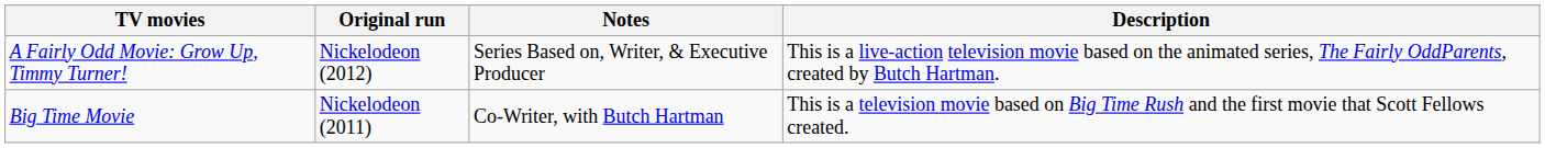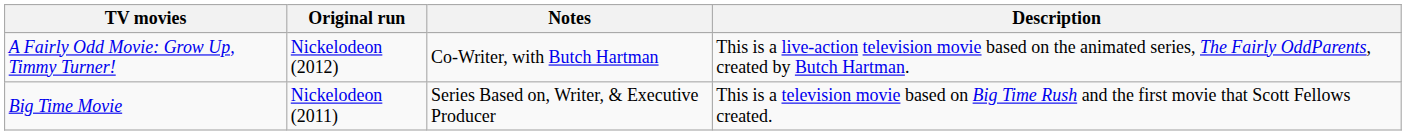 <table class="wikitable" border="1">
 <tr>
 <th>TV movies</th>
 <th>Original run</th>
 <th>Notes</th>
 <th>Description</th>
 </tr>
 <tr>
 <td><em><a href='#'>A Fairly Odd Movie: Grow Up, Timmy Turner!</a></em></td>
 <td><a href='#'>Nickelodeon</a> (2012)</td>
-<td>Series Based on, Writer, & Executive Producer</td>
+<td>Co-Writer, with <a href='#'>Butch Hartman</a></td>
 <td>This is a <a href='#'>live-action</a> <a href='#'>television movie</a> based on the animated series, <em><a href='#'>The Fairly OddParents</a></em>, created by <a href='#'>Butch Hartman</a>.</td>
 </tr>
 <tr>
 <td><em><a href='#'>Big Time Movie</a></em></td>
 <td><a href='#'>Nickelodeon</a> (2011)</td>
-<td>Co-Writer, with <a href='#'>Butch Hartman</a></td>
+<td>Series Based on, Writer, & Executive Producer</td>
 <td>This is a <a href='#'>television movie</a> based on <em><a href='#'>Big Time Rush</a></em> and the first movie that Scott Fellows created.</td>
 </tr>
 </table>
